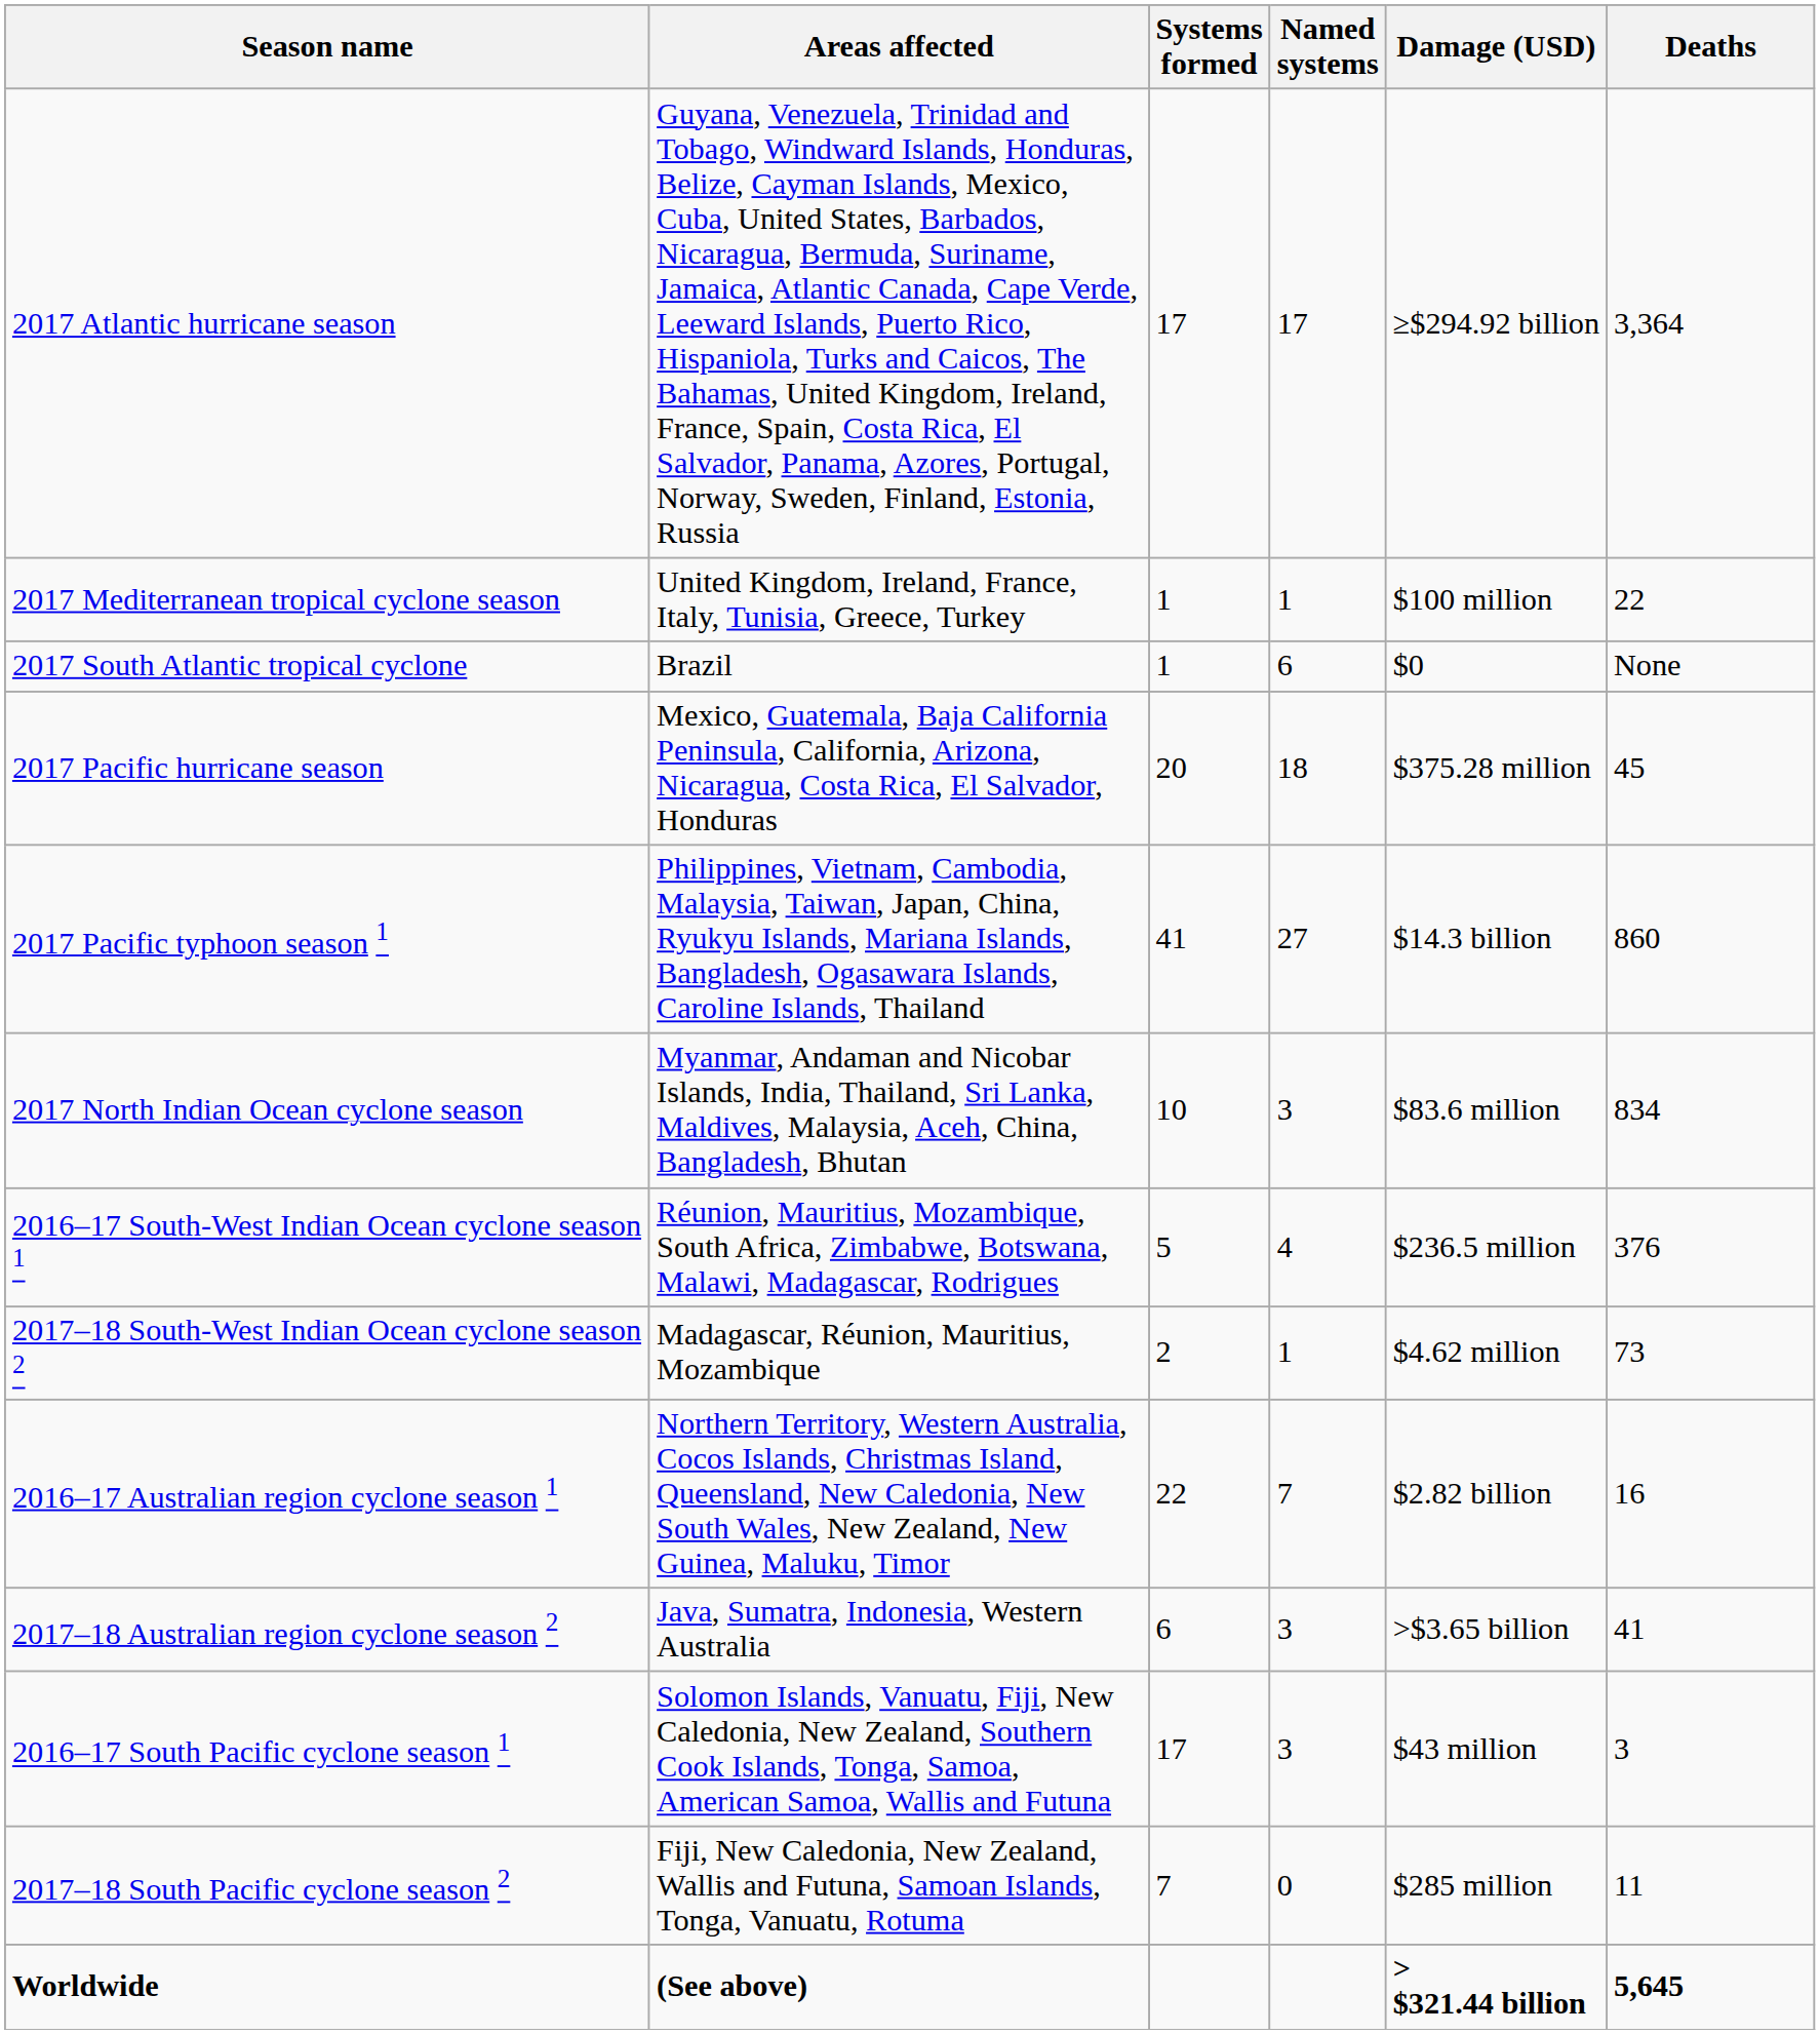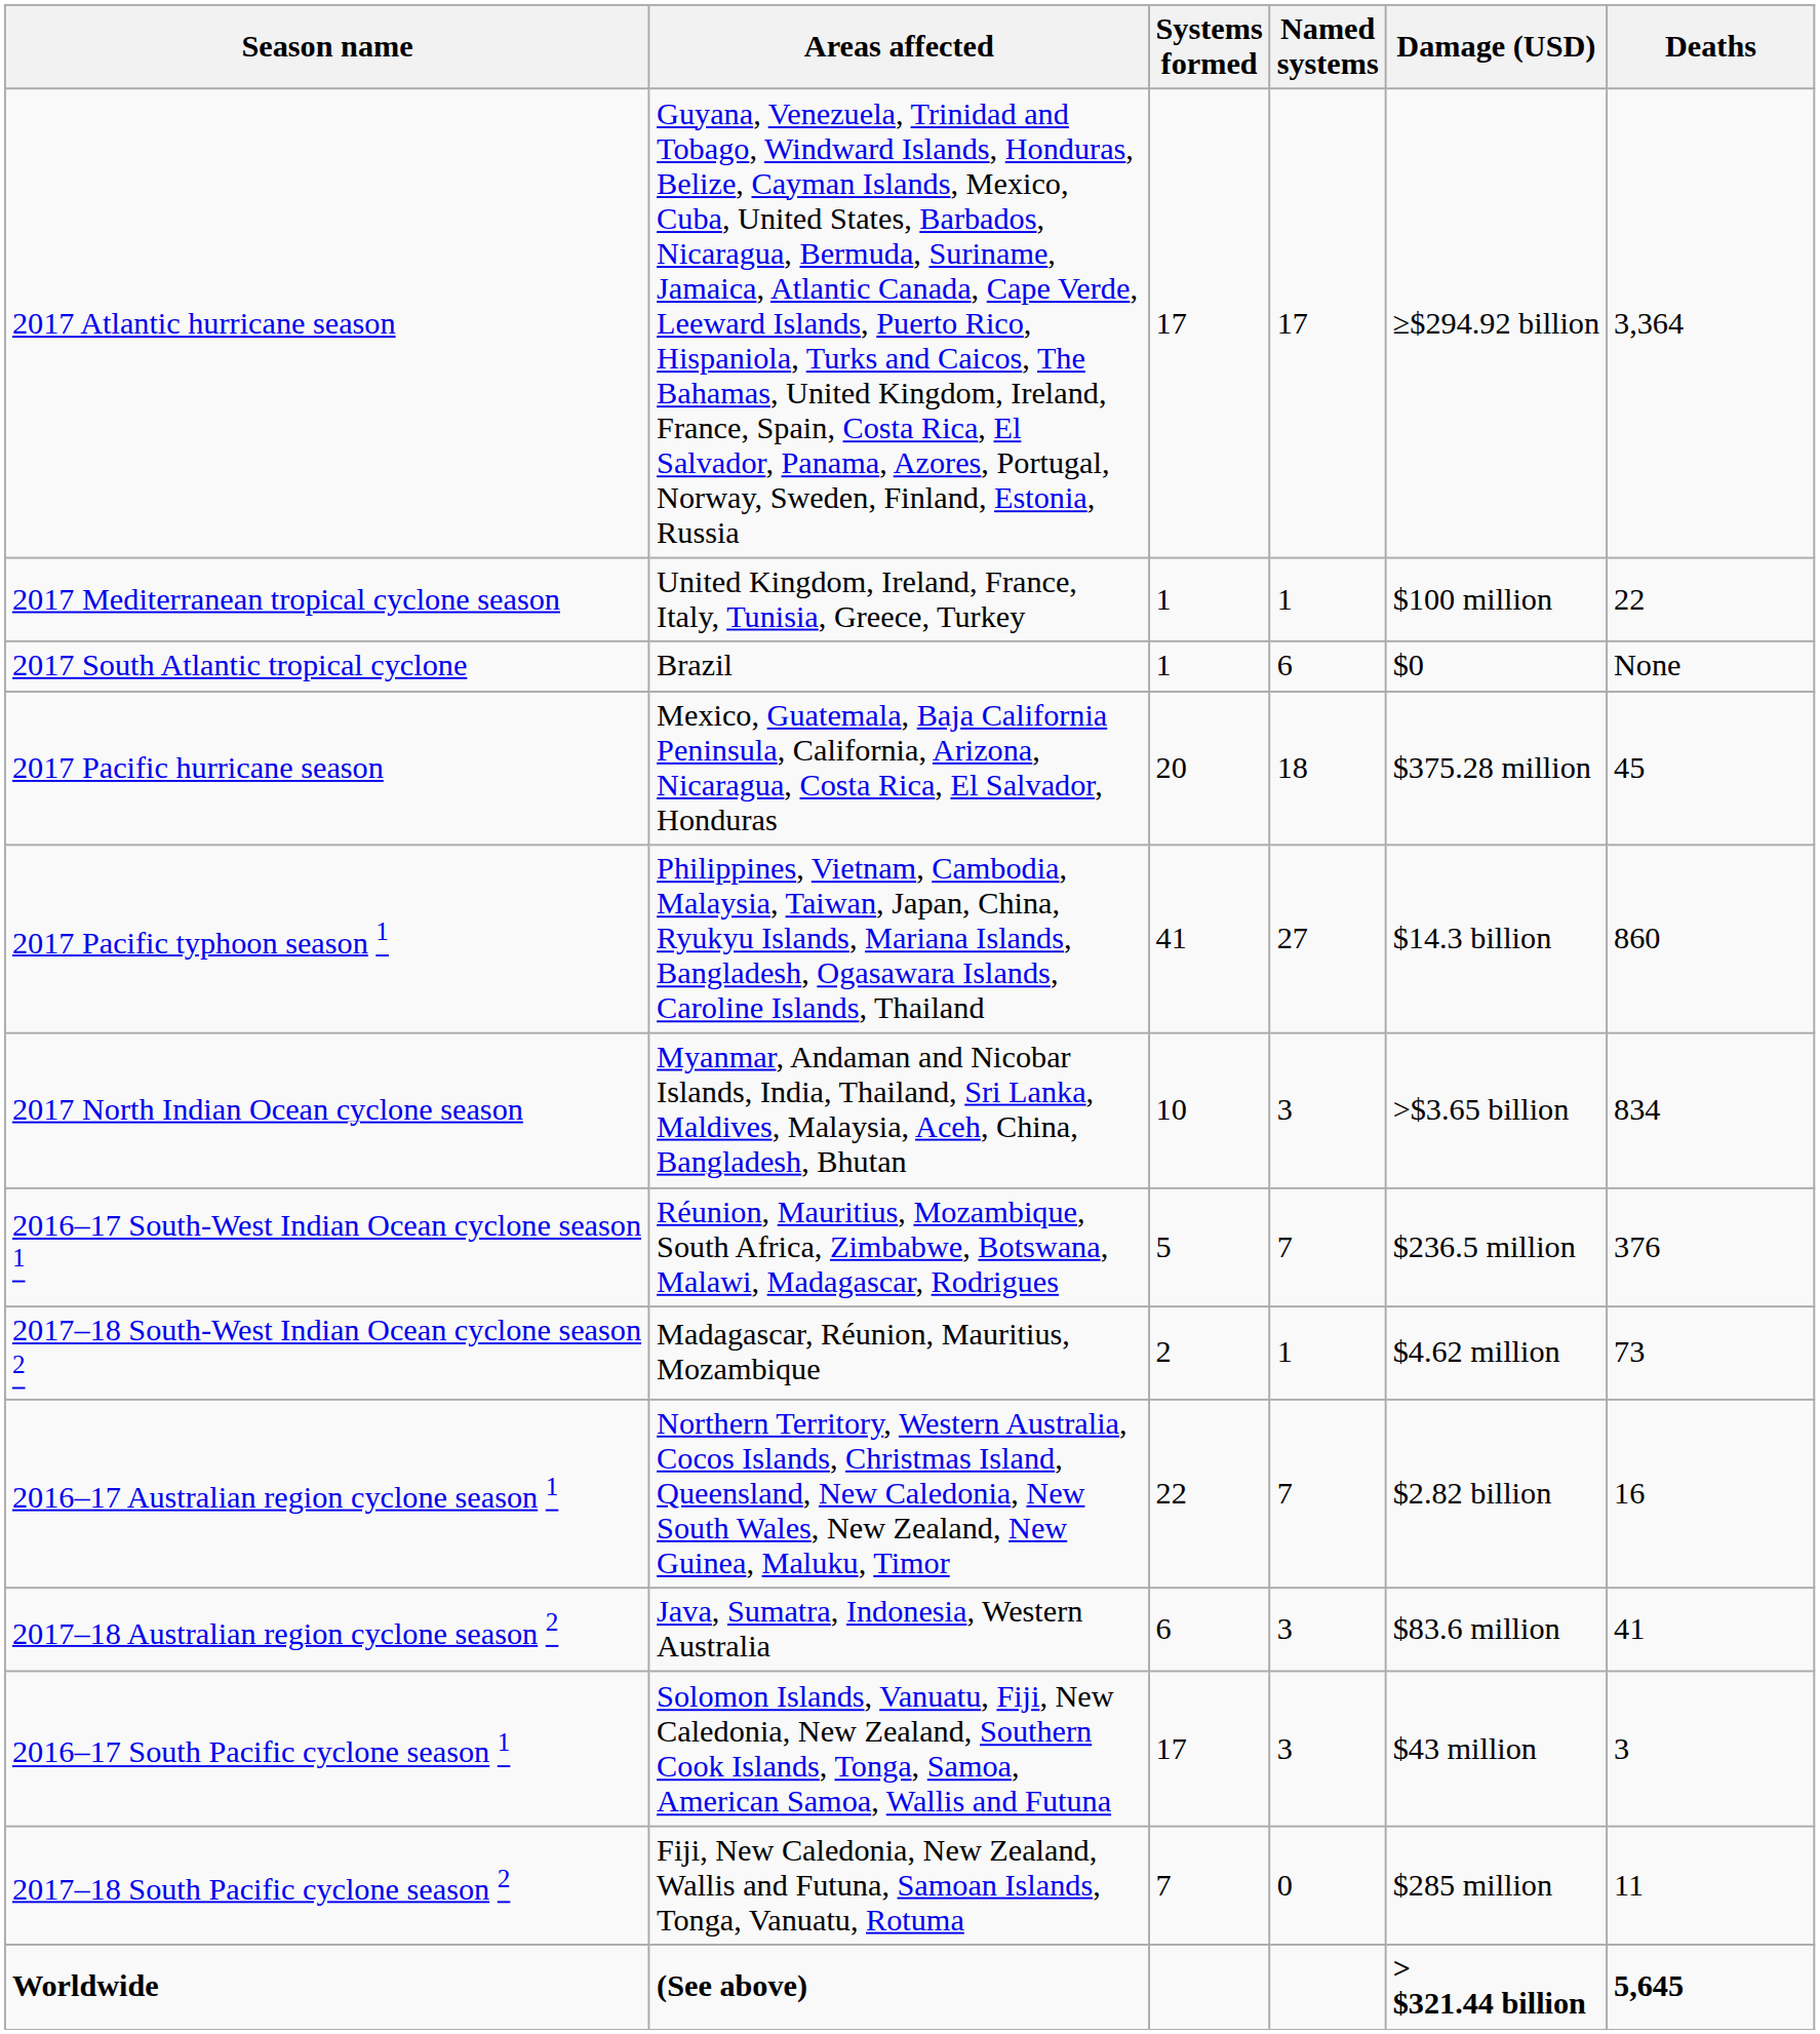 <table class="wikitable sortable">
 <tr>
 <th width="325"><strong>Season name</strong></th>
 <th width="250"><strong>Areas affected</strong></th>
 <th width="50"><strong>Systems formed</strong></th>
 <th width="50"><strong>Named systems</strong></th>
 <th width="100"><strong>Damage (USD)</strong></th>
 <th width="100"><strong>Deaths</strong></th>
 </tr>
 <tr>
 <td><a href='#'>2017 Atlantic hurricane season</a></td>
 <td><a href='#'>Guyana</a>, <a href='#'>Venezuela</a>, <a href='#'>Trinidad and Tobago</a>, <a href='#'>Windward Islands</a>, <a href='#'>Honduras</a>, <a href='#'>Belize</a>, <a href='#'>Cayman Islands</a>, Mexico, <a href='#'>Cuba</a>, United States, <a href='#'>Barbados</a>, <a href='#'>Nicaragua</a>, <a href='#'>Bermuda</a>, <a href='#'>Suriname</a>, <a href='#'>Jamaica</a>, <a href='#'>Atlantic Canada</a>, <a href='#'>Cape Verde</a>, <a href='#'>Leeward Islands</a>, <a href='#'>Puerto Rico</a>, <a href='#'>Hispaniola</a>, <a href='#'>Turks and Caicos</a>, <a href='#'>The Bahamas</a>, United Kingdom, Ireland, France, Spain, <a href='#'>Costa Rica</a>, <a href='#'>El Salvador</a>, <a href='#'>Panama</a>, <a href='#'>Azores</a>, Portugal, Norway, Sweden, Finland, <a href='#'>Estonia</a>, Russia</td>
 <td>17</td>
 <td>17</td>
 <td>≥$294.92 billion</td>
 <td>3,364</td>
 </tr>
 <tr>
 <td><a href='#'>2017 Mediterranean tropical cyclone season</a></td>
 <td>United Kingdom, Ireland, France, Italy, <a href='#'>Tunisia</a>, Greece, Turkey</td>
 <td>1</td>
 <td>1</td>
 <td>$100 million</td>
 <td>22</td>
 </tr>
 <tr>
 <td><a href='#'>2017 South Atlantic tropical cyclone</a></td>
 <td>Brazil</td>
 <td>1</td>
 <td>6</td>
 <td>$0</td>
 <td>None</td>
 </tr>
 <tr>
 <td><a href='#'>2017 Pacific hurricane season</a></td>
 <td>Mexico, <a href='#'>Guatemala</a>, <a href='#'>Baja California Peninsula</a>, California, <a href='#'>Arizona</a>, <a href='#'>Nicaragua</a>, <a href='#'>Costa Rica</a>, <a href='#'>El Salvador</a>, Honduras</td>
 <td>20</td>
 <td>18</td>
 <td>$375.28 million</td>
 <td>45</td>
 </tr>
 <tr>
 <td><a href='#'>2017 Pacific typhoon season</a> <a href='#'><sup>1</sup></a></td>
 <td><a href='#'>Philippines</a>, <a href='#'>Vietnam</a>, <a href='#'>Cambodia</a>, <a href='#'>Malaysia</a>, <a href='#'>Taiwan</a>, Japan, China, <a href='#'>Ryukyu Islands</a>, <a href='#'>Mariana Islands</a>, <a href='#'>Bangladesh</a>, <a href='#'>Ogasawara Islands</a>, <a href='#'>Caroline Islands</a>, Thailand</td>
 <td>41</td>
 <td>27</td>
 <td>$14.3 billion</td>
 <td>860</td>
 </tr>
 <tr>
 <td><a href='#'>2017 North Indian Ocean cyclone season</a></td>
 <td><a href='#'>Myanmar</a>, Andaman and Nicobar Islands, India, Thailand, <a href='#'>Sri Lanka</a>, <a href='#'>Maldives</a>, Malaysia, <a href='#'>Aceh</a>, China, <a href='#'>Bangladesh</a>, Bhutan</td>
 <td>10</td>
 <td>3</td>
-<td>$83.6 million</td>
+<td>>$3.65 billion</td>
 <td>834</td>
 </tr>
 <tr>
 <td><a href='#'>2016–17 South-West Indian Ocean cyclone season</a> <a href='#'><sup>1</sup></a></td>
 <td><a href='#'>Réunion</a>, <a href='#'>Mauritius</a>, <a href='#'>Mozambique</a>, South Africa, <a href='#'>Zimbabwe</a>, <a href='#'>Botswana</a>, <a href='#'>Malawi</a>, <a href='#'>Madagascar</a>, <a href='#'>Rodrigues</a></td>
 <td>5</td>
-<td>4</td>
+<td>7</td>
 <td>$236.5 million</td>
 <td>376</td>
 </tr>
 <tr>
 <td><a href='#'>2017–18 South-West Indian Ocean cyclone season</a> <a href='#'><sup>2</sup></a></td>
 <td>Madagascar, Réunion, Mauritius, Mozambique</td>
 <td>2</td>
 <td>1</td>
 <td>$4.62 million</td>
 <td>73</td>
 </tr>
 <tr>
 <td><a href='#'>2016–17 Australian region cyclone season</a> <a href='#'><sup>1</sup></a></td>
 <td><a href='#'>Northern Territory</a>, <a href='#'>Western Australia</a>, <a href='#'>Cocos Islands</a>, <a href='#'>Christmas Island</a>, <a href='#'>Queensland</a>, <a href='#'>New Caledonia</a>, <a href='#'>New South Wales</a>, New Zealand, <a href='#'>New Guinea</a>, <a href='#'>Maluku</a>, <a href='#'>Timor</a></td>
 <td>22</td>
 <td>7</td>
 <td>$2.82 billion</td>
 <td>16</td>
 </tr>
 <tr>
 <td><a href='#'>2017–18 Australian region cyclone season</a> <a href='#'><sup>2</sup></a></td>
 <td><a href='#'>Java</a>, <a href='#'>Sumatra</a>, <a href='#'>Indonesia</a>, Western Australia</td>
 <td>6</td>
 <td>3</td>
-<td>>$3.65 billion</td>
+<td>$83.6 million</td>
 <td>41</td>
 </tr>
 <tr>
 <td><a href='#'>2016–17 South Pacific cyclone season</a> <a href='#'><sup>1</sup></a></td>
 <td><a href='#'>Solomon Islands</a>, <a href='#'>Vanuatu</a>, <a href='#'>Fiji</a>, New Caledonia, New Zealand, <a href='#'>Southern Cook Islands</a>, <a href='#'>Tonga</a>, <a href='#'>Samoa</a>, <a href='#'>American Samoa</a>, <a href='#'>Wallis and Futuna</a></td>
 <td>17</td>
 <td>3</td>
 <td>$43 million</td>
 <td>3</td>
 </tr>
 <tr>
 <td><a href='#'>2017–18 South Pacific cyclone season</a> <a href='#'><sup>2</sup></a></td>
 <td>Fiji, New Caledonia, New Zealand, Wallis and Futuna, <a href='#'>Samoan Islands</a>, Tonga, Vanuatu, <a href='#'>Rotuma</a></td>
 <td>7</td>
 <td>0</td>
 <td>$285 million</td>
 <td>11</td>
 </tr>
 <tr>
 <td><strong>Worldwide</strong></td>
 <td><strong>(See above)</strong></td>
 <td><strong></strong></td>
 <td><strong></strong></td>
 <td><strong>> $321.44 billion</strong></td>
 <td><strong>5,645</strong></td>
 </tr>
 <tr>
 </tr>
 </table>
